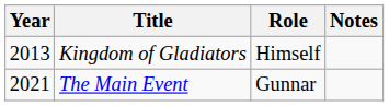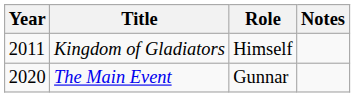 <table class="wikitable sortable">
 <tr>
 <th>Year</th>
 <th>Title</th>
 <th>Role</th>
 <th>Notes</th>
 </tr>
 <tr>
-<td>2013</td>
+<td>2011</td>
 <td><em>Kingdom of Gladiators</em></td>
 <td>Himself</td>
 <td></td>
 </tr>
 <tr>
-<td>2021</td>
+<td>2020</td>
 <td><em><a href='#'>The Main Event</a></em></td>
 <td>Gunnar</td>
 <td></td>
 </tr>
 </table>
